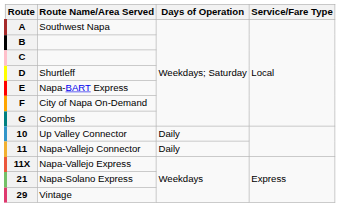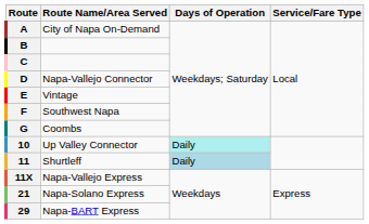 <table class="wikitable">
 <tr>
 <th>Route</th>
 <th>Route Name/Area Served</th>
 <th>Days of Operation</th>
 <th>Service/Fare Type</th>
 </tr>
 <tr>
 <th style="border-left: brown solid 5px;">A</th>
-<td>Southwest Napa</td>
+<td>City of Napa On-Demand</td>
 <td rowspan="7">Weekdays; Saturday</td>
 <td rowspan="7">Local</td>
 </tr>
 <tr>
 <th style="border-left: black solid 5px;">B</th>
 <td></td>
 </tr>
 <tr>
 <th style="border-left: pink solid 5px;">C</th>
 <td></td>
 </tr>
 <tr>
 <th style="border-left: yellow solid 5px;">D</th>
-<td Shelter>Shurtleff</td>
+<td>Napa-Vallejo Connector</td>
 </tr>
 <tr>
 <th style="border-left: red solid 5px;">E</th>
-<td>Napa-<a href='#'>BART</a> Express</td>
+<td>Vintage</td>
 </tr>
 <tr>
 <th style="border-left: orange solid 5px;">F</th>
-<td>City of Napa On-Demand</td>
+<td>Southwest Napa</td>
 </tr>
 <tr>
 <th style="border-left: teal solid 5px;">G</th>
 <td>Coombs</td>
 </tr>
 <tr>
 <th style="border-left: #3195C9 solid 5px;">10</th>
 <td>Up Valley Connector</td>
-<td>Daily</td>
+<td style="background: paleturquoise;">Daily</td>
 </tr>
 <tr>
 <th style="border-left: #F2B030 solid 5px;">11</th>
-<td>Napa-Vallejo Connector</td>
-<td>Daily</td>
+<td Shelter>Shurtleff</td>
+<td style="background: lightblue;">Daily</td>
 </tr>
 <tr>
 <th style="border-left: #EB563B solid 5px;">11X</th>
 <td>Napa-Vallejo Express</td>
 <td rowspan="3">Weekdays</td>
 <td rowspan="3">Express</td>
 </tr>
 <tr>
 <th style="border-left: #74C067 solid 5px;">21</th>
 <td>Napa-Solano Express</td>
 </tr>
 <tr>
 <th style="border-left: #DE386E solid 5px;">29</th>
-<td>Vintage</td>
+<td>Napa-<a href='#'>BART</a> Express</td>
 </tr>
 </table>
